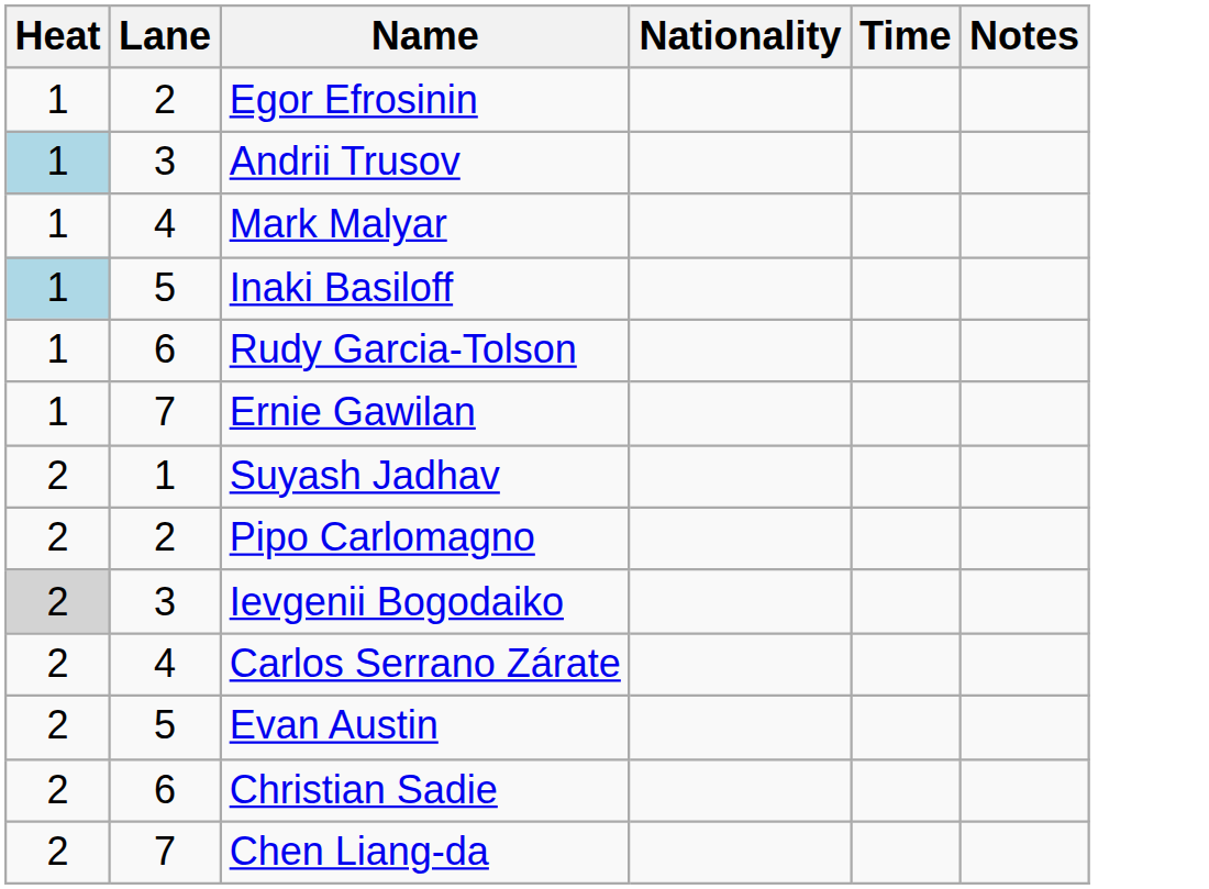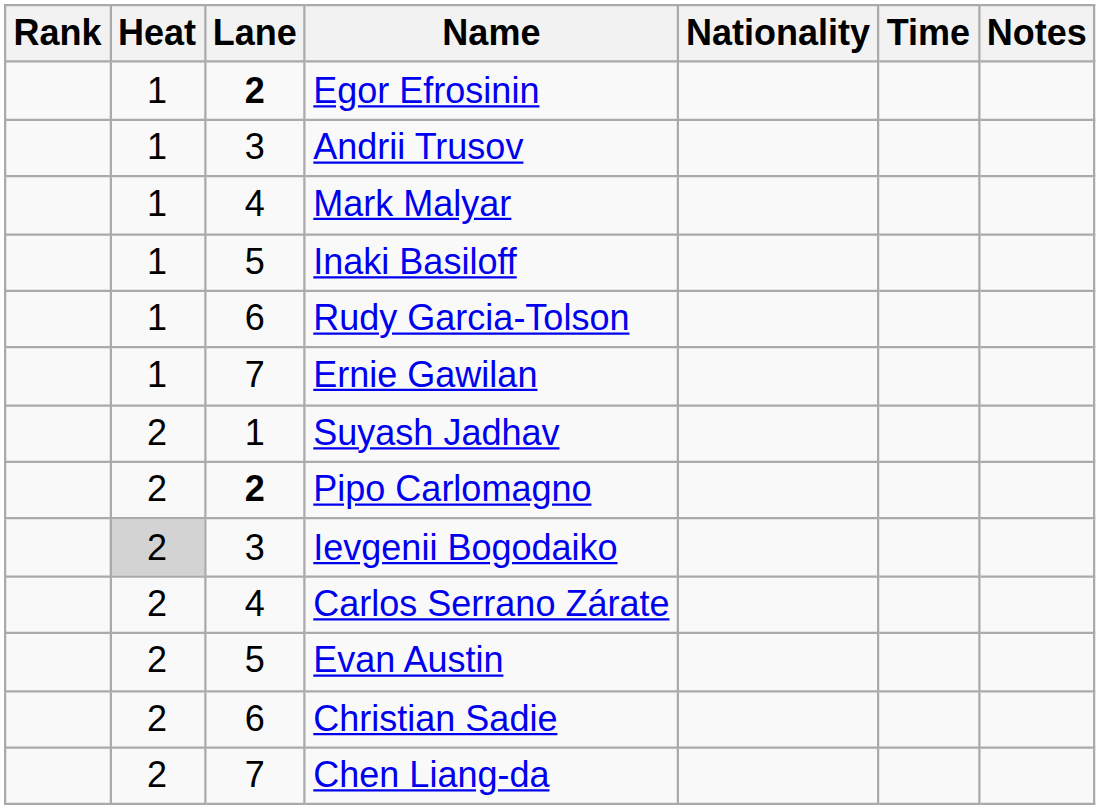 <table class="wikitable sortable" style="text-align:center">
 <tr>
+<th>Rank</th>
 <th>Heat</th>
 <th>Lane</th>
 <th>Name</th>
 <th>Nationality</th>
 <th>Time</th>
 <th>Notes</th>
 </tr>
 <tr>
+<td></td>
 <td>1</td>
-<td>2</td>
+<td><strong>2</strong></td>
 <td align="left"><a href='#'>Egor Efrosinin</a></td>
 <td align="left"></td>
 <td></td>
 <td></td>
 </tr>
 <tr>
-<td style="background: lightblue;">1</td>
+<td></td>
+<td>1</td>
 <td>3</td>
 <td align="left"><a href='#'>Andrii Trusov</a></td>
 <td align="left"></td>
 <td></td>
 <td></td>
 </tr>
 <tr>
+<td></td>
 <td>1</td>
 <td>4</td>
 <td align="left"><a href='#'>Mark Malyar</a></td>
 <td align="left"></td>
 <td></td>
 <td></td>
 </tr>
 <tr>
-<td style="background: lightblue;">1</td>
+<td></td>
+<td>1</td>
 <td>5</td>
 <td align="left"><a href='#'>Inaki Basiloff</a></td>
 <td align="left"></td>
 <td></td>
 <td></td>
 </tr>
 <tr>
+<td></td>
 <td>1</td>
 <td>6</td>
 <td align="left"><a href='#'>Rudy Garcia-Tolson</a></td>
 <td align="left"></td>
 <td></td>
 <td></td>
 </tr>
 <tr>
+<td></td>
 <td>1</td>
 <td>7</td>
 <td align="left"><a href='#'>Ernie Gawilan</a></td>
 <td align="left"></td>
 <td></td>
 <td></td>
 </tr>
 <tr>
+<td></td>
 <td>2</td>
 <td>1</td>
 <td align="left"><a href='#'>Suyash Jadhav</a></td>
 <td align="left"></td>
 <td></td>
 <td></td>
 </tr>
 <tr>
+<td></td>
 <td>2</td>
-<td>2</td>
+<td><strong>2</strong></td>
 <td align="left"><a href='#'>Pipo Carlomagno</a></td>
 <td align="left"></td>
 <td></td>
 <td></td>
 </tr>
 <tr>
+<td></td>
 <td style="background: lightgrey;">2</td>
 <td>3</td>
 <td align="left"><a href='#'>Ievgenii Bogodaiko</a></td>
 <td align="left"></td>
 <td></td>
 <td></td>
 </tr>
 <tr>
+<td></td>
 <td>2</td>
 <td>4</td>
 <td align="left"><a href='#'>Carlos Serrano Zárate</a></td>
 <td align="left"></td>
 <td></td>
 <td></td>
 </tr>
 <tr>
+<td></td>
 <td>2</td>
 <td>5</td>
 <td align="left"><a href='#'>Evan Austin</a></td>
 <td align="left"></td>
 <td></td>
 <td></td>
 </tr>
 <tr>
+<td></td>
 <td>2</td>
 <td>6</td>
 <td align="left"><a href='#'>Christian Sadie</a></td>
 <td align="left"></td>
 <td></td>
 <td></td>
 </tr>
 <tr>
+<td></td>
 <td>2</td>
 <td>7</td>
 <td align="left"><a href='#'>Chen Liang-da</a></td>
 <td align="left"></td>
 <td></td>
 <td></td>
 </tr>
 </table>
